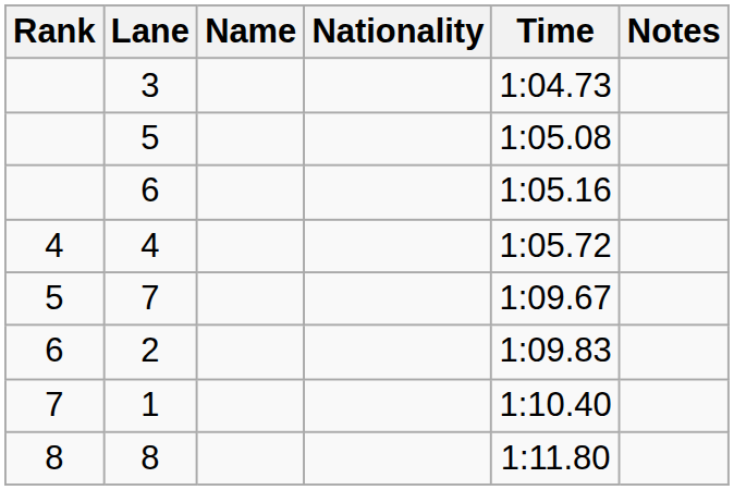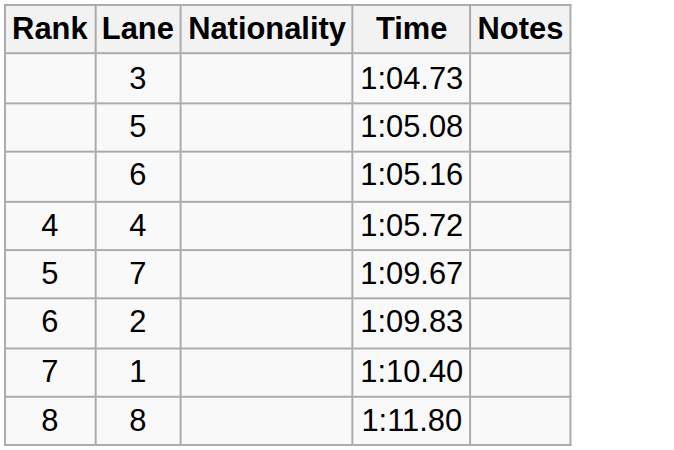 <table class="wikitable sortable" style="text-align:center">
 <tr>
 <th>Rank</th>
 <th>Lane</th>
-<th>Name</th>
 <th>Nationality</th>
 <th>Time</th>
 <th>Notes</th>
 </tr>
 <tr>
 <td></td>
 <td>3</td>
 <td align=left></td>
-<td align=left></td>
 <td>1:04.73</td>
 <td><strong></strong></td>
 </tr>
 <tr>
 <td></td>
 <td>5</td>
-<td align=left></td>
 <td align=left></td>
 <td>1:05.08</td>
 <td></td>
 </tr>
 <tr>
 <td></td>
 <td>6</td>
 <td align=left></td>
-<td align=left></td>
 <td>1:05.16</td>
 <td></td>
 </tr>
 <tr>
 <td>4</td>
 <td>4</td>
-<td align=left></td>
 <td align=left></td>
 <td>1:05.72</td>
 <td></td>
 </tr>
 <tr>
 <td>5</td>
 <td>7</td>
 <td align=left></td>
-<td align=left></td>
 <td>1:09.67</td>
 <td></td>
 </tr>
 <tr>
 <td>6</td>
 <td>2</td>
-<td align=left></td>
 <td align=left></td>
 <td>1:09.83</td>
 <td></td>
 </tr>
 <tr>
 <td>7</td>
 <td>1</td>
 <td align=left></td>
-<td align=left></td>
 <td>1:10.40</td>
 <td></td>
 </tr>
 <tr>
 <td>8</td>
 <td>8</td>
 <td align=left></td>
-<td align=left></td>
 <td>1:11.80</td>
 <td></td>
 </tr>
 </table>
